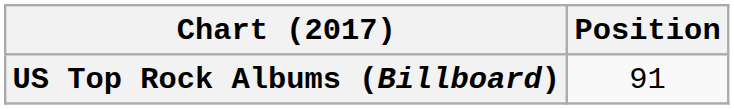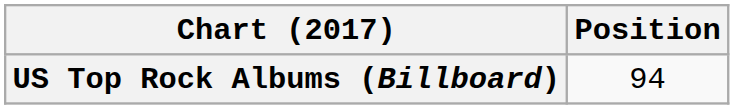 <table class="wikitable plainrowheaders" style="text-align:center">
 <tr>
 <th scope="col">Chart (2017)</th>
 <th scope="col">Position</th>
 </tr>
 <tr>
 <th scope="row">US Top Rock Albums (<em>Billboard</em>)</th>
-<td>91</td>
+<td>94</td>
 </tr>
 </table>
